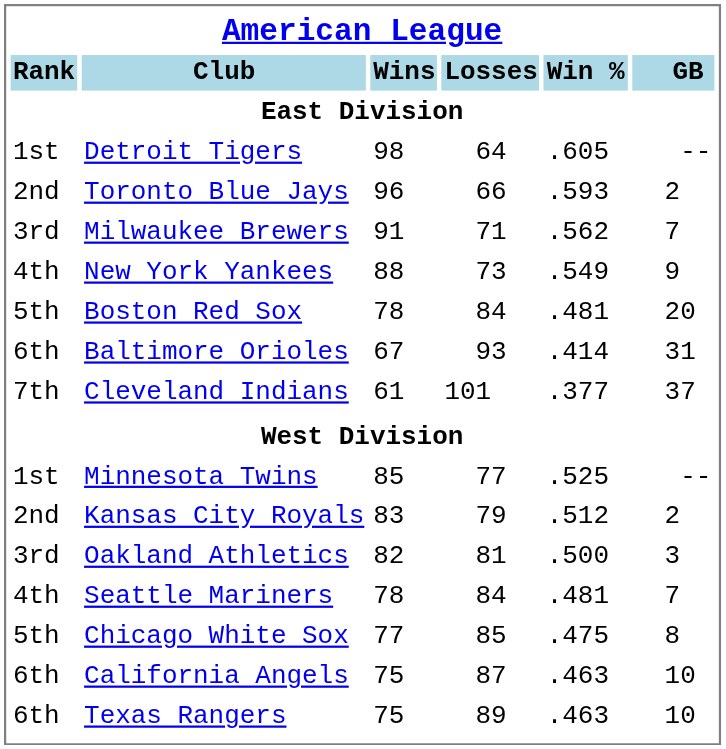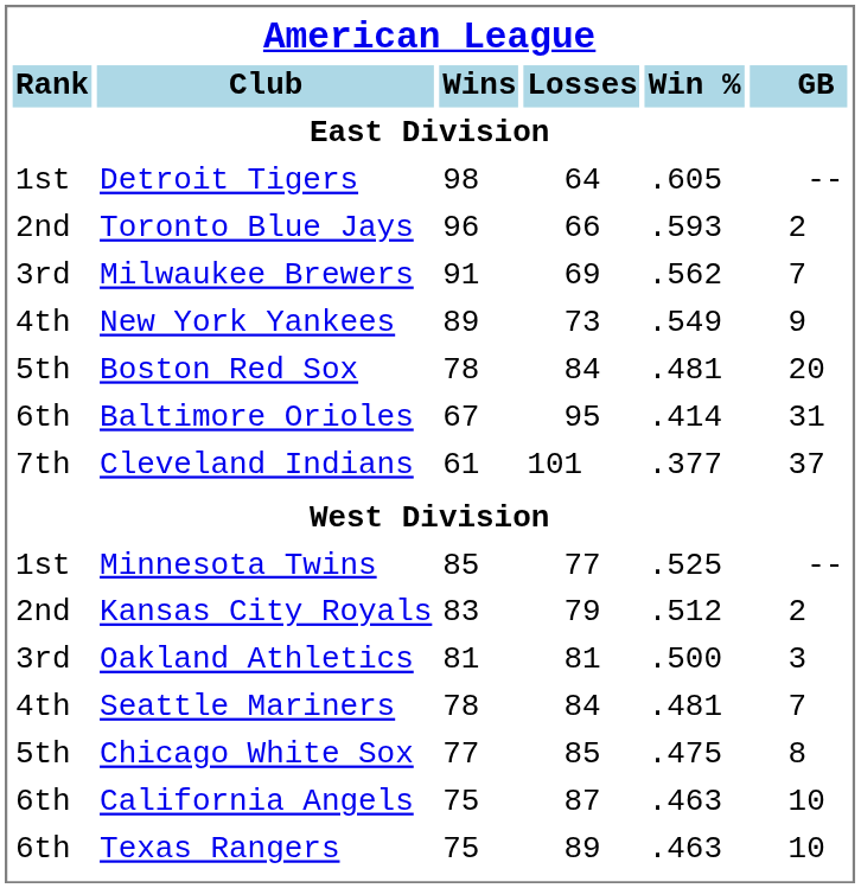 <table cellpadding="1" style="width:auto;font-size: 90%; border: 1px solid gray;">
 <tr align="center" style="font-size: larger;">
 <th colspan=6><a href='#'>American League</a></th>
 </tr>
 <tr style="background:lightblue;">
 <th>Rank</th>
 <th>Club</th>
 <th>Wins</th>
 <th>Losses</th>
 <th>Win %</th>
 <th>  GB</th>
 </tr>
 <tr align="center" style="vertical-align: middle;" style="background:lightblue;">
 <th colspan=6>East Division</th>
 </tr>
 <tr>
 <td>1st</td>
 <td><a href='#'>Detroit Tigers</a></td>
 <td>98</td>
 <td>  64</td>
 <td>.605</td>
 <td>   --</td>
 </tr>
 <tr>
 <td>2nd</td>
 <td><a href='#'>Toronto Blue Jays</a></td>
 <td>96</td>
 <td>  66</td>
 <td>.593</td>
 <td>  2</td>
 </tr>
 <tr>
 <td>3rd</td>
 <td><a href='#'>Milwaukee Brewers</a></td>
 <td>91</td>
-<td>  71</td>
+<td>  69</td>
 <td>.562</td>
 <td>  7</td>
 </tr>
 <tr>
 <td>4th</td>
 <td><a href='#'>New York Yankees</a></td>
-<td>88</td>
+<td>89</td>
 <td>  73</td>
 <td>.549</td>
 <td>  9</td>
 </tr>
 <tr>
 <td>5th</td>
 <td><a href='#'>Boston Red Sox</a></td>
 <td>78</td>
 <td>  84</td>
 <td>.481</td>
 <td>  20</td>
 </tr>
 <tr>
 <td>6th</td>
 <td><a href='#'>Baltimore Orioles</a></td>
 <td>67</td>
-<td>  93</td>
+<td>  95</td>
 <td>.414</td>
 <td>  31</td>
 </tr>
 <tr>
 <td>7th</td>
 <td><a href='#'>Cleveland Indians</a></td>
 <td>61</td>
 <td>101</td>
 <td>.377</td>
 <td>  37</td>
 </tr>
 <tr>
 </tr>
 <tr align="center" style="vertical-align: middle;" style="background:lightblue;">
 <th colspan=6>West Division</th>
 </tr>
 <tr>
 <td>1st</td>
 <td><a href='#'>Minnesota Twins</a></td>
 <td>85</td>
 <td>  77</td>
 <td>.525</td>
 <td>   --</td>
 </tr>
 <tr>
 <td>2nd</td>
 <td><a href='#'>Kansas City Royals</a></td>
 <td>83</td>
 <td>  79</td>
 <td>.512</td>
 <td>  2</td>
 </tr>
 <tr>
 <td>3rd</td>
 <td><a href='#'>Oakland Athletics</a></td>
-<td>82</td>
+<td>81</td>
 <td>  81</td>
 <td>.500</td>
 <td>  3</td>
 </tr>
 <tr>
 <td>4th</td>
 <td><a href='#'>Seattle Mariners</a></td>
 <td>78</td>
 <td>  84</td>
 <td>.481</td>
 <td>  7</td>
 </tr>
 <tr>
 <td>5th</td>
 <td><a href='#'>Chicago White Sox</a></td>
 <td>77</td>
 <td>  85</td>
 <td>.475</td>
 <td>  8</td>
 </tr>
 <tr>
 <td>6th</td>
 <td><a href='#'>California Angels</a></td>
 <td>75</td>
 <td>  87</td>
 <td>.463</td>
 <td>  10</td>
 </tr>
 <tr>
 <td>6th</td>
 <td><a href='#'>Texas Rangers</a></td>
 <td>75</td>
 <td>  89</td>
 <td>.463</td>
 <td>  10</td>
 </tr>
 <tr>
 </tr>
 </table>
